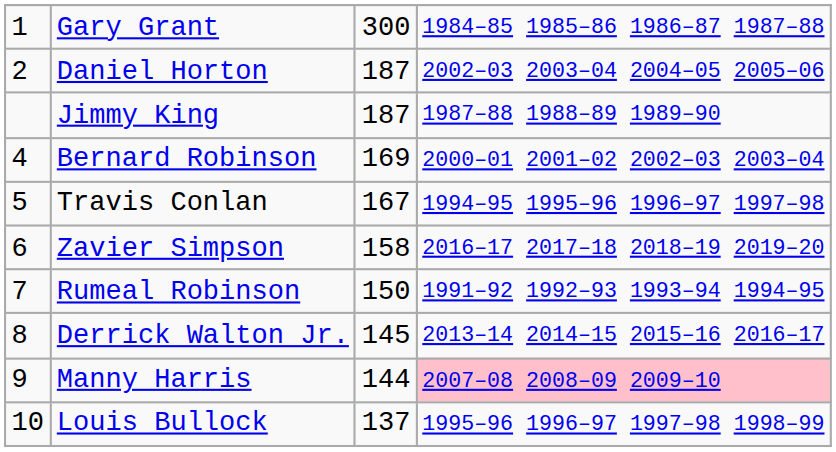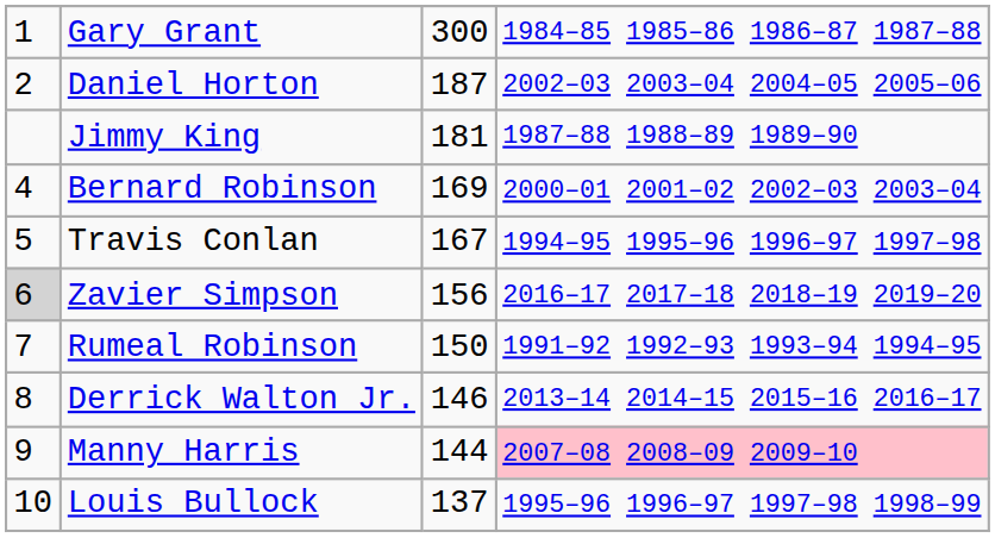 <table class="wikitable">
 <tr>
 </tr>
 <tr>
 <td>1</td>
 <td><a href='#'>Gary Grant</a></td>
 <td>300</td>
 <td style="font-size:80%;"><a href='#'>1984–85</a> <a href='#'>1985–86</a> <a href='#'>1986–87</a> <a href='#'>1987–88</a></td>
 </tr>
 <tr>
 <td>2</td>
 <td><a href='#'>Daniel Horton</a></td>
 <td>187</td>
 <td style="font-size:80%;"><a href='#'>2002–03</a> <a href='#'>2003–04</a> <a href='#'>2004–05</a> <a href='#'>2005–06</a></td>
 </tr>
 <tr>
 <td></td>
 <td><a href='#'>Jimmy King</a></td>
-<td>187</td>
+<td>181</td>
 <td style="font-size:80%;"><a href='#'>1987–88</a> <a href='#'>1988–89</a> <a href='#'>1989–90</a></td>
 </tr>
 <tr>
 <td>4</td>
 <td><a href='#'>Bernard Robinson</a></td>
 <td>169</td>
 <td style="font-size:80%;"><a href='#'>2000–01</a> <a href='#'>2001–02</a> <a href='#'>2002–03</a> <a href='#'>2003–04</a></td>
 </tr>
 <tr>
 <td>5</td>
 <td>Travis Conlan</td>
 <td>167</td>
 <td style="font-size:80%;"><a href='#'>1994–95</a> <a href='#'>1995–96</a> <a href='#'>1996–97</a> <a href='#'>1997–98</a></td>
 </tr>
 <tr>
-<td>6</td>
+<td style="background: lightgrey;">6</td>
 <td><a href='#'>Zavier Simpson</a></td>
-<td>158</td>
+<td>156</td>
 <td style="font-size:80%;"><a href='#'>2016–17</a>  <a href='#'>2017–18</a>  <a href='#'>2018–19</a>  <a href='#'>2019–20</a></td>
 </tr>
 <tr>
 <td>7</td>
 <td><a href='#'>Rumeal Robinson</a></td>
 <td>150</td>
 <td style="font-size:80%;"><a href='#'>1991–92</a> <a href='#'>1992–93</a> <a href='#'>1993–94</a> <a href='#'>1994–95</a></td>
 </tr>
 <tr>
 <td>8</td>
 <td><a href='#'>Derrick Walton Jr.</a></td>
-<td>145</td>
+<td>146</td>
 <td style="font-size:80%;"><a href='#'>2013–14</a> <a href='#'>2014–15</a> <a href='#'>2015–16</a> <a href='#'>2016–17</a></td>
 </tr>
 <tr>
 <td>9</td>
 <td><a href='#'>Manny Harris</a></td>
 <td>144</td>
 <td style="background: pink; font-size:80%;"><a href='#'>2007–08</a> <a href='#'>2008–09</a> <a href='#'>2009–10</a></td>
 </tr>
 <tr>
 <td>10</td>
 <td><a href='#'>Louis Bullock</a></td>
 <td>137</td>
 <td style="font-size:80%;"><a href='#'>1995–96</a> <a href='#'>1996–97</a> <a href='#'>1997–98</a> <a href='#'>1998–99</a></td>
 </tr>
 </table>
